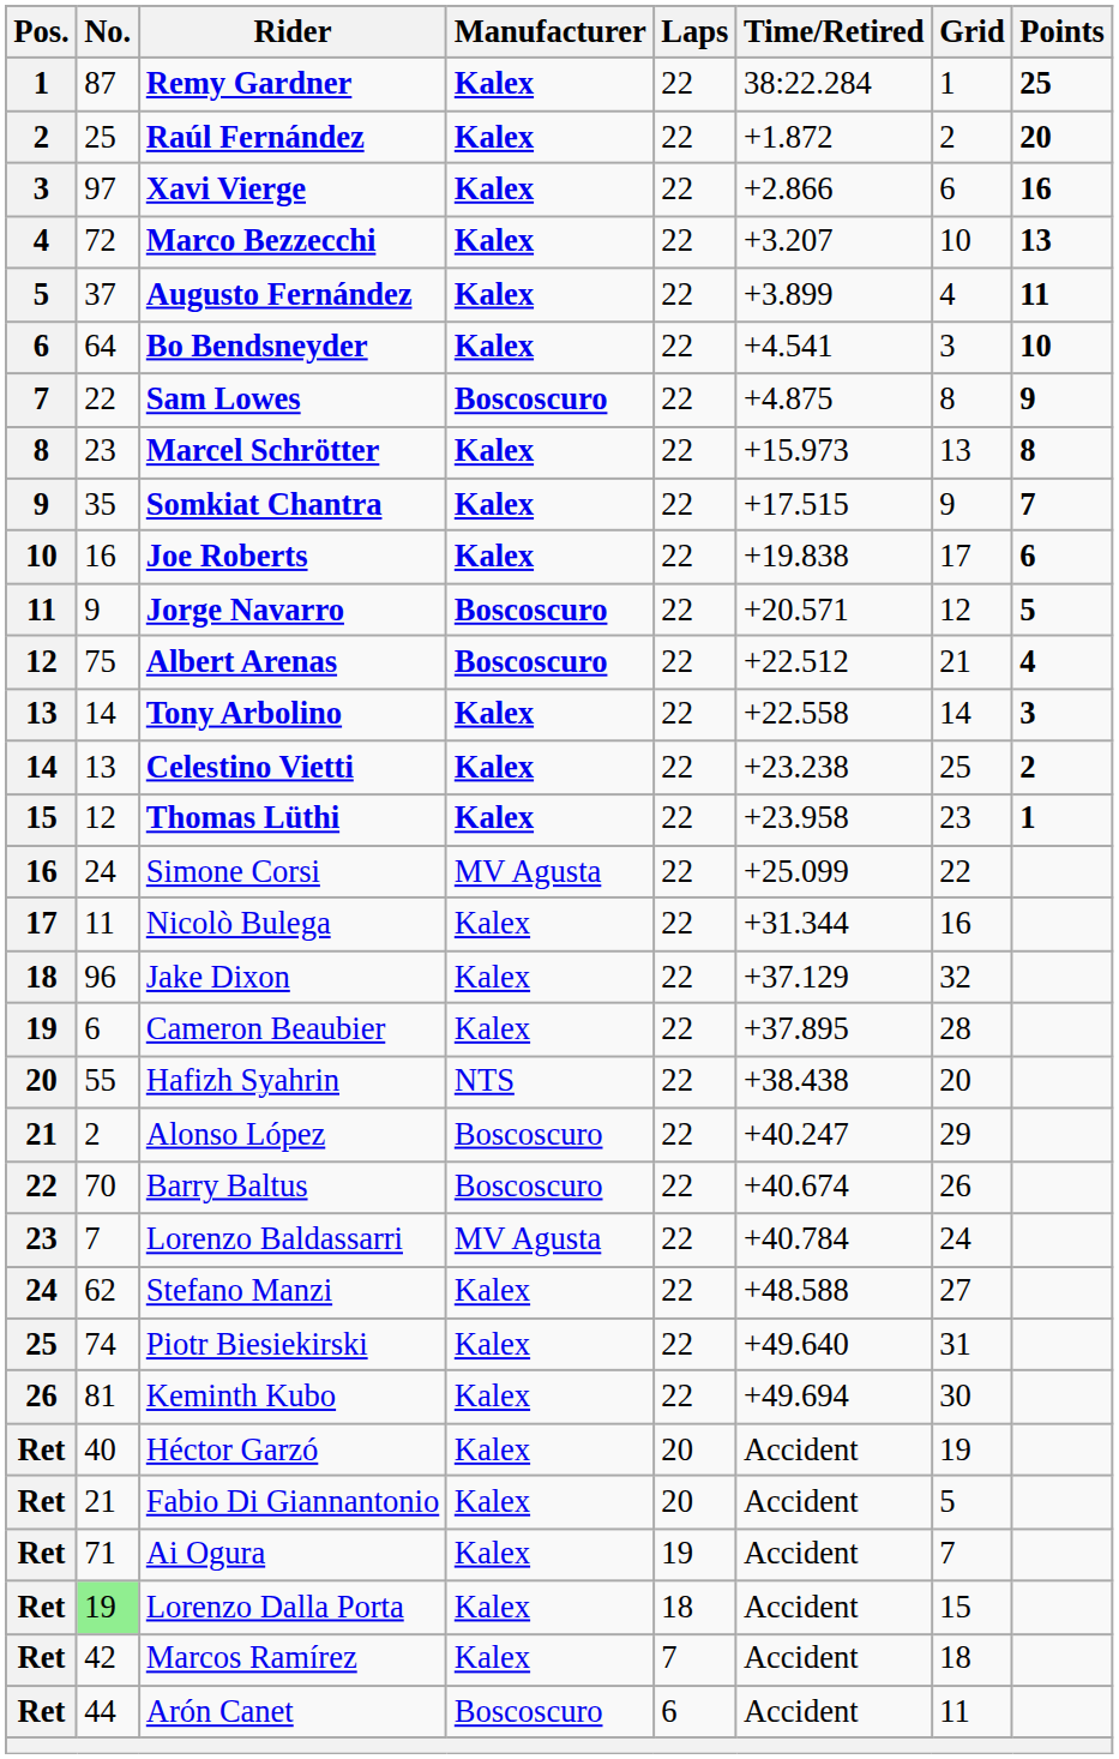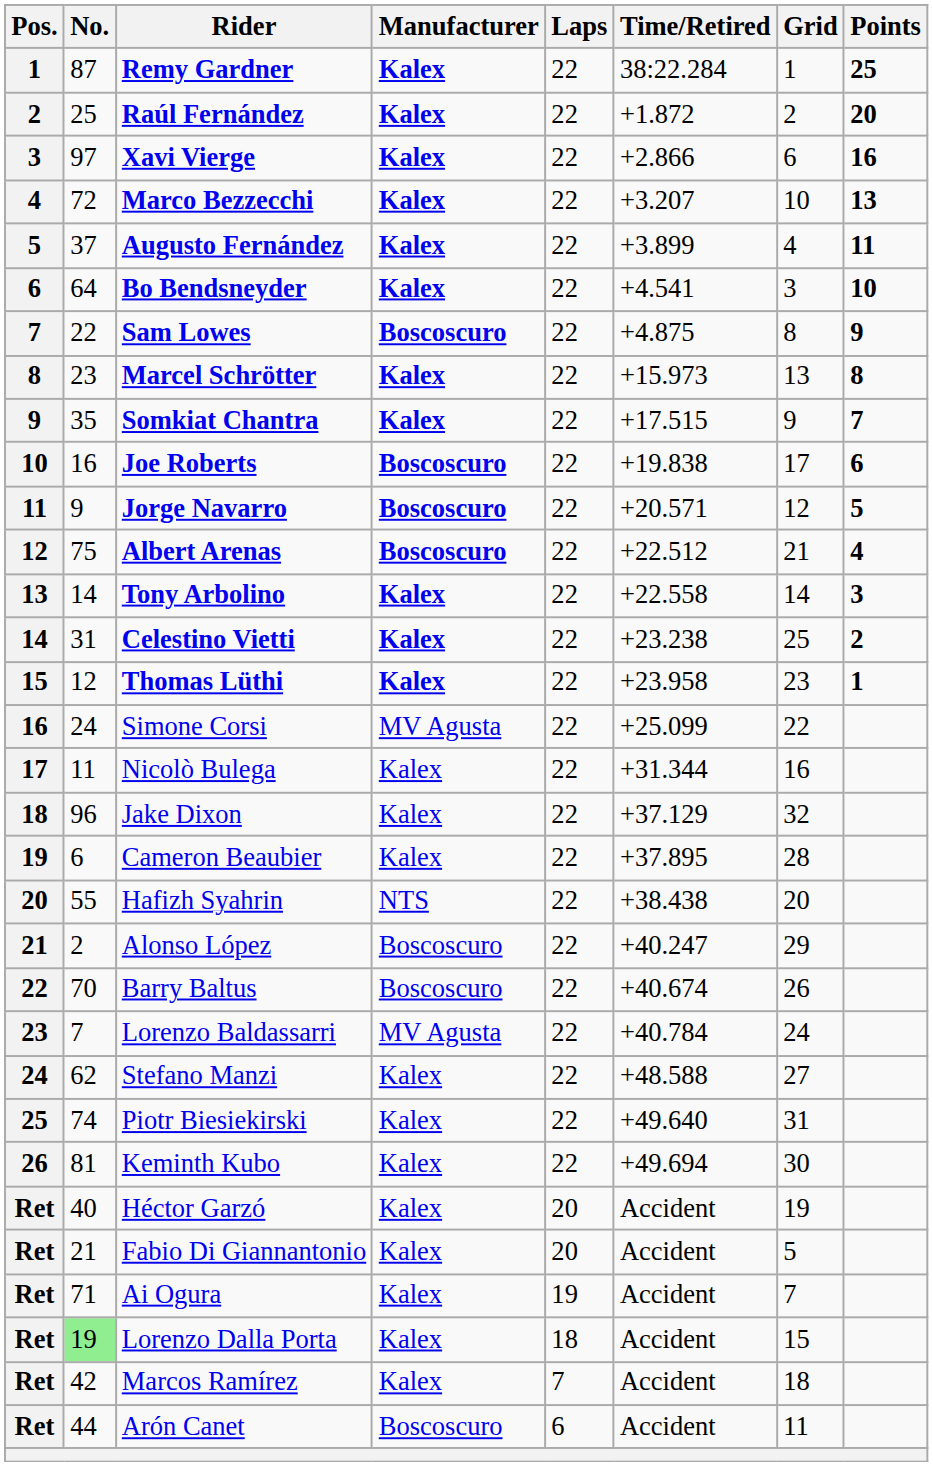 <table class="wikitable" style="font-size:85%;">
 <tr>
 <th>Pos.</th>
 <th>No.</th>
 <th>Rider</th>
 <th>Manufacturer</th>
 <th>Laps</th>
 <th>Time/Retired</th>
 <th>Grid</th>
 <th>Points</th>
 </tr>
 <tr>
 <th>1</th>
 <td>87</td>
 <td> <strong><a href='#'>Remy Gardner</a></strong></td>
 <td><strong><a href='#'>Kalex</a></strong></td>
 <td>22</td>
 <td>38:22.284</td>
 <td>1</td>
 <td><strong>25</strong></td>
 </tr>
 <tr>
 <th>2</th>
 <td>25</td>
 <td> <strong><a href='#'>Raúl Fernández</a></strong></td>
 <td><strong><a href='#'>Kalex</a></strong></td>
 <td>22</td>
 <td>+1.872</td>
 <td>2</td>
 <td><strong>20</strong></td>
 </tr>
 <tr>
 <th>3</th>
 <td>97</td>
 <td> <strong><a href='#'>Xavi Vierge</a></strong></td>
 <td><strong><a href='#'>Kalex</a></strong></td>
 <td>22</td>
 <td>+2.866</td>
 <td>6</td>
 <td><strong>16</strong></td>
 </tr>
 <tr>
 <th>4</th>
 <td>72</td>
 <td> <strong><a href='#'>Marco Bezzecchi</a></strong></td>
 <td><strong><a href='#'>Kalex</a></strong></td>
 <td>22</td>
 <td>+3.207</td>
 <td>10</td>
 <td><strong>13</strong></td>
 </tr>
 <tr>
 <th>5</th>
 <td>37</td>
 <td> <strong><a href='#'>Augusto Fernández</a></strong></td>
 <td><strong><a href='#'>Kalex</a></strong></td>
 <td>22</td>
 <td>+3.899</td>
 <td>4</td>
 <td><strong>11</strong></td>
 </tr>
 <tr>
 <th>6</th>
 <td>64</td>
 <td> <strong><a href='#'>Bo Bendsneyder</a></strong></td>
 <td><strong><a href='#'>Kalex</a></strong></td>
 <td>22</td>
 <td>+4.541</td>
 <td>3</td>
 <td><strong>10</strong></td>
 </tr>
 <tr>
 <th>7</th>
 <td>22</td>
 <td> <strong><a href='#'>Sam Lowes</a></strong></td>
 <td><strong><a href='#'>Boscoscuro</a></strong></td>
 <td>22</td>
 <td>+4.875</td>
 <td>8</td>
 <td><strong>9</strong></td>
 </tr>
 <tr>
 <th>8</th>
 <td>23</td>
 <td> <strong><a href='#'>Marcel Schrötter</a></strong></td>
 <td><strong><a href='#'>Kalex</a></strong></td>
 <td>22</td>
 <td>+15.973</td>
 <td>13</td>
 <td><strong>8</strong></td>
 </tr>
 <tr>
 <th>9</th>
 <td>35</td>
 <td> <strong><a href='#'>Somkiat Chantra</a></strong></td>
 <td><strong><a href='#'>Kalex</a></strong></td>
 <td>22</td>
 <td>+17.515</td>
 <td>9</td>
 <td><strong>7</strong></td>
 </tr>
 <tr>
 <th>10</th>
 <td>16</td>
 <td> <strong><a href='#'>Joe Roberts</a></strong></td>
-<td><strong><a href='#'>Kalex</a></strong></td>
+<td><strong><a href='#'>Boscoscuro</a></strong></td>
 <td>22</td>
 <td>+19.838</td>
 <td>17</td>
 <td><strong>6</strong></td>
 </tr>
 <tr>
 <th>11</th>
 <td>9</td>
 <td> <strong><a href='#'>Jorge Navarro</a></strong></td>
 <td><strong><a href='#'>Boscoscuro</a></strong></td>
 <td>22</td>
 <td>+20.571</td>
 <td>12</td>
 <td><strong>5</strong></td>
 </tr>
 <tr>
 <th>12</th>
 <td>75</td>
 <td> <strong><a href='#'>Albert Arenas</a></strong></td>
 <td><strong><a href='#'>Boscoscuro</a></strong></td>
 <td>22</td>
 <td>+22.512</td>
 <td>21</td>
 <td><strong>4</strong></td>
 </tr>
 <tr>
 <th>13</th>
 <td>14</td>
 <td> <strong><a href='#'>Tony Arbolino</a></strong></td>
 <td><strong><a href='#'>Kalex</a></strong></td>
 <td>22</td>
 <td>+22.558</td>
 <td>14</td>
 <td><strong>3</strong></td>
 </tr>
 <tr>
 <th>14</th>
-<td>13</td>
+<td>31</td>
 <td> <strong><a href='#'>Celestino Vietti</a></strong></td>
 <td><strong><a href='#'>Kalex</a></strong></td>
 <td>22</td>
 <td>+23.238</td>
 <td>25</td>
 <td><strong>2</strong></td>
 </tr>
 <tr>
 <th>15</th>
 <td>12</td>
 <td> <strong><a href='#'>Thomas Lüthi</a></strong></td>
 <td><strong><a href='#'>Kalex</a></strong></td>
 <td>22</td>
 <td>+23.958</td>
 <td>23</td>
 <td><strong>1</strong></td>
 </tr>
 <tr>
 <th>16</th>
 <td>24</td>
 <td> <a href='#'>Simone Corsi</a></td>
 <td><a href='#'>MV Agusta</a></td>
 <td>22</td>
 <td>+25.099</td>
 <td>22</td>
 <td></td>
 </tr>
 <tr>
 <th>17</th>
 <td>11</td>
 <td> <a href='#'>Nicolò Bulega</a></td>
 <td><a href='#'>Kalex</a></td>
 <td>22</td>
 <td>+31.344</td>
 <td>16</td>
 <td></td>
 </tr>
 <tr>
 <th>18</th>
 <td>96</td>
 <td> <a href='#'>Jake Dixon</a></td>
 <td><a href='#'>Kalex</a></td>
 <td>22</td>
 <td>+37.129</td>
 <td>32</td>
 <td></td>
 </tr>
 <tr>
 <th>19</th>
 <td>6</td>
 <td> <a href='#'>Cameron Beaubier</a></td>
 <td><a href='#'>Kalex</a></td>
 <td>22</td>
 <td>+37.895</td>
 <td>28</td>
 <td></td>
 </tr>
 <tr>
 <th>20</th>
 <td>55</td>
 <td> <a href='#'>Hafizh Syahrin</a></td>
 <td><a href='#'>NTS</a></td>
 <td>22</td>
 <td>+38.438</td>
 <td>20</td>
 <td></td>
 </tr>
 <tr>
 <th>21</th>
 <td>2</td>
 <td> <a href='#'>Alonso López</a></td>
 <td><a href='#'>Boscoscuro</a></td>
 <td>22</td>
 <td>+40.247</td>
 <td>29</td>
 <td></td>
 </tr>
 <tr>
 <th>22</th>
 <td>70</td>
 <td> <a href='#'>Barry Baltus</a></td>
 <td><a href='#'>Boscoscuro</a></td>
 <td>22</td>
 <td>+40.674</td>
 <td>26</td>
 <td></td>
 </tr>
 <tr>
 <th>23</th>
 <td>7</td>
 <td> <a href='#'>Lorenzo Baldassarri</a></td>
 <td><a href='#'>MV Agusta</a></td>
 <td>22</td>
 <td>+40.784</td>
 <td>24</td>
 <td></td>
 </tr>
 <tr>
 <th>24</th>
 <td>62</td>
 <td> <a href='#'>Stefano Manzi</a></td>
 <td><a href='#'>Kalex</a></td>
 <td>22</td>
 <td>+48.588</td>
 <td>27</td>
 <td></td>
 </tr>
 <tr>
 <th>25</th>
 <td>74</td>
 <td> <a href='#'>Piotr Biesiekirski</a></td>
 <td><a href='#'>Kalex</a></td>
 <td>22</td>
 <td>+49.640</td>
 <td>31</td>
 <td></td>
 </tr>
 <tr>
 <th>26</th>
 <td>81</td>
 <td> <a href='#'>Keminth Kubo</a></td>
 <td><a href='#'>Kalex</a></td>
 <td>22</td>
 <td>+49.694</td>
 <td>30</td>
 <td></td>
 </tr>
 <tr>
 <th>Ret</th>
 <td>40</td>
 <td> <a href='#'>Héctor Garzó</a></td>
 <td><a href='#'>Kalex</a></td>
 <td>20</td>
 <td>Accident</td>
 <td>19</td>
 <td></td>
 </tr>
 <tr>
 <th>Ret</th>
 <td>21</td>
 <td> <a href='#'>Fabio Di Giannantonio</a></td>
 <td><a href='#'>Kalex</a></td>
 <td>20</td>
 <td>Accident</td>
 <td>5</td>
 <td></td>
 </tr>
 <tr>
 <th>Ret</th>
 <td>71</td>
 <td> <a href='#'>Ai Ogura</a></td>
 <td><a href='#'>Kalex</a></td>
 <td>19</td>
 <td>Accident</td>
 <td>7</td>
 <td></td>
 </tr>
 <tr>
 <th>Ret</th>
 <td style="background: lightgreen;">19</td>
 <td> <a href='#'>Lorenzo Dalla Porta</a></td>
 <td><a href='#'>Kalex</a></td>
 <td>18</td>
 <td>Accident</td>
 <td>15</td>
 <td></td>
 </tr>
 <tr>
 <th>Ret</th>
 <td>42</td>
 <td> <a href='#'>Marcos Ramírez</a></td>
 <td><a href='#'>Kalex</a></td>
 <td>7</td>
 <td>Accident</td>
 <td>18</td>
 <td></td>
 </tr>
 <tr>
 <th>Ret</th>
 <td>44</td>
 <td> <a href='#'>Arón Canet</a></td>
 <td><a href='#'>Boscoscuro</a></td>
 <td>6</td>
 <td>Accident</td>
 <td>11</td>
 <td></td>
 </tr>
 <tr>
 <th colspan=8></th>
 </tr>
 </table>
